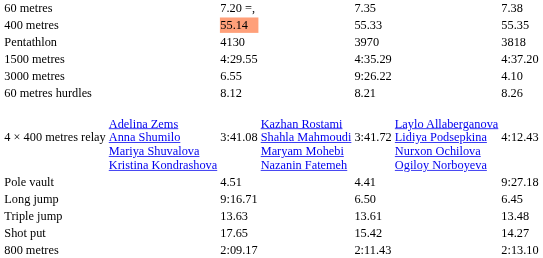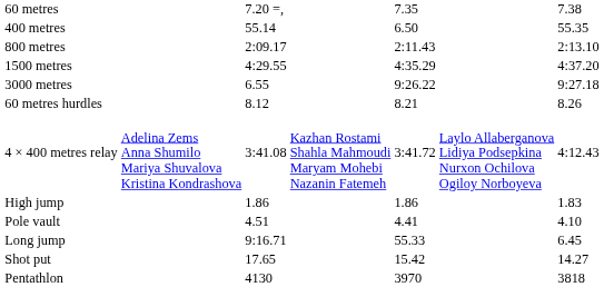 <table>
 <tr>
 <td>60 metres</td>
 <td></td>
 <td>7.20 =, </td>
 <td></td>
 <td>7.35</td>
 <td></td>
 <td>7.38</td>
 </tr>
 <tr>
 <td>400 metres</td>
 <td></td>
-<td style="background: lightsalmon;">55.14</td>
+<td>55.14</td>
 <td></td>
-<td>55.33</td>
+<td>6.50</td>
 <td></td>
 <td>55.35</td>
 </tr>
 <tr>
-<td>Pentathlon</td>
+<td>800 metres</td>
 <td></td>
-<td>4130</td>
+<td>2:09.17 </td>
 <td></td>
-<td>3970</td>
+<td>2:11.43</td>
 <td></td>
-<td>3818</td>
+<td>2:13.10</td>
 </tr>
 <tr>
 <td>1500 metres</td>
 <td></td>
 <td>4:29.55</td>
 <td></td>
 <td>4:35.29</td>
 <td></td>
 <td>4:37.20</td>
 </tr>
 <tr>
 <td>3000 metres</td>
 <td></td>
 <td>6.55</td>
 <td></td>
 <td>9:26.22</td>
 <td></td>
-<td>4.10</td>
+<td>9:27.18</td>
 </tr>
 <tr>
 <td>60 metres hurdles</td>
 <td></td>
 <td>8.12 </td>
 <td></td>
 <td>8.21</td>
 <td></td>
 <td>8.26 </td>
 </tr>
 <tr>
 <td>4 × 400 metres relay</td>
 <td><br><a href='#'>Adelina Zems</a><br><a href='#'>Anna Shumilo</a><br><a href='#'>Mariya Shuvalova</a><br><a href='#'>Kristina Kondrashova</a></td>
 <td>3:41.08</td>
 <td><br><a href='#'>Kazhan Rostami</a><br><a href='#'>Shahla Mahmoudi</a><br><a href='#'>Maryam Mohebi</a><br><a href='#'>Nazanin Fatemeh</a></td>
 <td>3:41.72 </td>
 <td><br><a href='#'>Laylo Allaberganova</a><br><a href='#'>Lidiya Podsepkina</a><br><a href='#'>Nurxon Ochilova</a><br><a href='#'>Ogiloy Norboyeva</a></td>
 <td>4:12.43</td>
 </tr>
 <tr>
+<td>High jump</td>
+<td></td>
+<td>1.86</td>
+<td></td>
+<td>1.86</td>
+<td></td>
+<td>1.83</td>
+</tr>
+<tr>
 <td>Pole vault</td>
 <td></td>
 <td>4.51</td>
 <td></td>
 <td>4.41</td>
 <td></td>
-<td>9:27.18</td>
+<td>4.10</td>
 </tr>
 <tr>
 <td>Long jump</td>
 <td></td>
 <td>9:16.71</td>
 <td></td>
-<td>6.50</td>
+<td>55.33</td>
 <td></td>
 <td>6.45 </td>
-</tr>
-<tr>
-<td>Triple jump</td>
-<td></td>
-<td>13.63</td>
-<td></td>
-<td>13.61</td>
-<td></td>
-<td>13.48</td>
 </tr>
 <tr>
 <td>Shot put</td>
 <td></td>
 <td>17.65</td>
 <td></td>
 <td>15.42</td>
 <td></td>
 <td>14.27</td>
 </tr>
 <tr>
-<td>800 metres</td>
+<td>Pentathlon</td>
 <td></td>
-<td>2:09.17 </td>
+<td>4130</td>
 <td></td>
-<td>2:11.43</td>
+<td>3970</td>
 <td></td>
-<td>2:13.10</td>
+<td>3818</td>
 </tr>
 </table>
